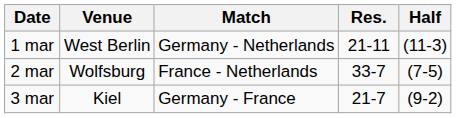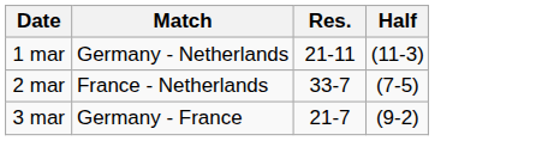 <table class="wikitable" style="text-align:center;">
 <tr>
 <th width="45px">Date</th>
-<th>Venue</th>
 <th>Match</th>
 <th width="50px">Res.</th>
 <th>Half</th>
 </tr>
 <tr>
 <td>1 mar</td>
-<td>West Berlin</td>
 <td align="left">Germany - Netherlands</td>
 <td>21-11</td>
 <td>(11-3)</td>
 </tr>
 <tr>
 <td>2 mar</td>
-<td>Wolfsburg</td>
 <td align="left">France - Netherlands</td>
 <td>33-7</td>
 <td>(7-5)</td>
 </tr>
 <tr>
 <td>3 mar</td>
-<td>Kiel</td>
 <td align="left">Germany - France</td>
 <td>21-7</td>
 <td>(9-2)</td>
 </tr>
 </table>
